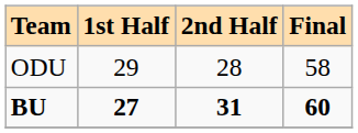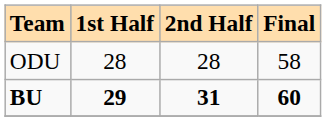 <table class="wikitable" align=right>
 <tr bgcolor=#ffdead align=center>
 <td><strong>Team</strong></td>
 <td><strong>1st Half</strong></td>
 <td><strong>2nd Half</strong></td>
 <td><strong>Final</strong></td>
 </tr>
 <tr>
 <td>ODU</td>
-<td align=center>29</td>
+<td align=center>28</td>
 <td align=center>28</td>
 <td align=center>58</td>
 </tr>
 <tr>
 <td><strong>BU</strong></td>
-<td align=center><strong>27</strong></td>
+<td align=center><strong>29</strong></td>
 <td align=center><strong>31</strong></td>
 <td align=center><strong>60</strong></td>
 </tr>
 <tr>
 </tr>
 </table>
